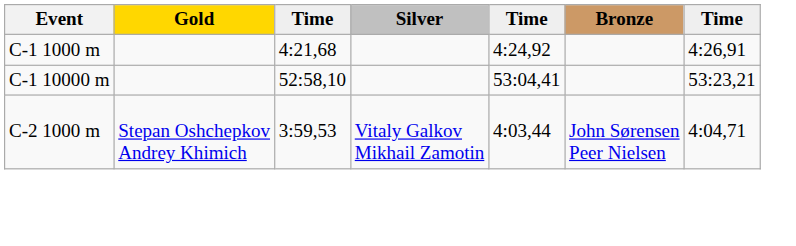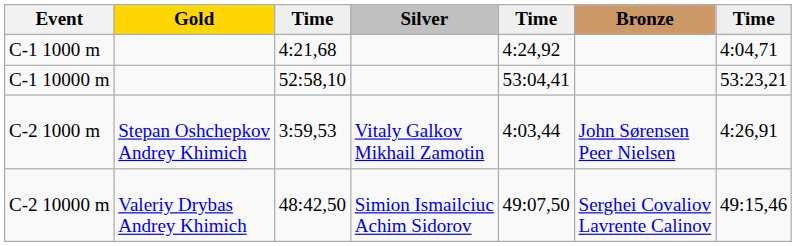 <table class="wikitable">
 <tr>
 <th>Event</th>
 <td align=center bgcolor="gold"><strong>Gold</strong></td>
 <td align=center bgcolor="EFEFEF"><strong>Time</strong></td>
 <td align=center bgcolor="silver"><strong>Silver</strong></td>
 <td align=center bgcolor="EFEFEF"><strong>Time</strong></td>
 <td align=center bgcolor="CC9966"><strong>Bronze</strong></td>
 <td align=center bgcolor="EFEFEF"><strong>Time</strong></td>
 </tr>
 <tr>
 <td>C-1 1000 m</td>
 <td></td>
 <td>4:21,68</td>
 <td></td>
 <td>4:24,92</td>
 <td></td>
-<td>4:26,91</td>
+<td>4:04,71</td>
 </tr>
 <tr>
 <td>C-1 10000 m</td>
 <td></td>
 <td>52:58,10</td>
 <td></td>
 <td>53:04,41</td>
 <td></td>
 <td>53:23,21</td>
 </tr>
 <tr>
 <td>C-2 1000 m</td>
 <td><br><a href='#'>Stepan Oshchepkov</a><br><a href='#'>Andrey Khimich</a></td>
 <td>3:59,53</td>
 <td><br><a href='#'>Vitaly Galkov</a><br><a href='#'>Mikhail Zamotin</a></td>
 <td>4:03,44</td>
 <td><br><a href='#'>John Sørensen</a><br><a href='#'>Peer Nielsen</a></td>
-<td>4:04,71</td>
+<td>4:26,91</td>
+</tr>
+<tr>
+<td>C-2 10000 m</td>
+<td><br><a href='#'>Valeriy Drybas</a><br><a href='#'>Andrey Khimich</a></td>
+<td>48:42,50</td>
+<td><br><a href='#'>Simion Ismailciuc</a><br><a href='#'>Achim Sidorov</a></td>
+<td>49:07,50</td>
+<td><br><a href='#'>Serghei Covaliov</a><br><a href='#'>Lavrente Calinov</a></td>
+<td>49:15,46</td>
 </tr>
 </table>
